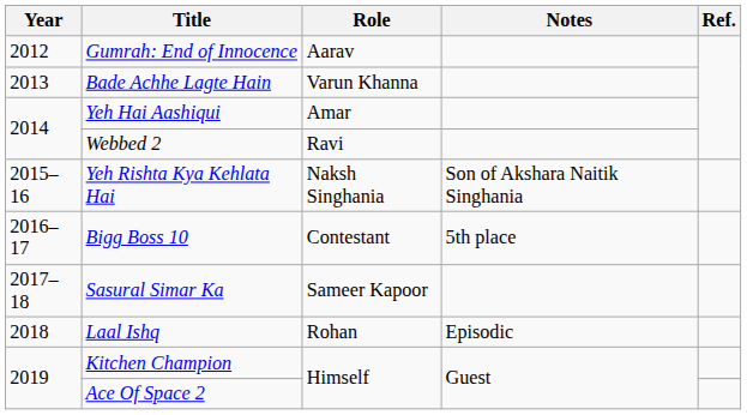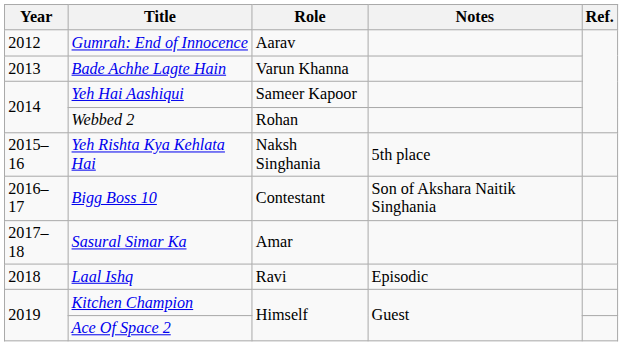 <table class="wikitable">
 <tr>
 <th>Year</th>
 <th>Title</th>
 <th>Role</th>
 <th>Notes</th>
 <th>Ref.</th>
 </tr>
 <tr>
 <td>2012</td>
 <td><em><a href='#'>Gumrah: End of Innocence</a></em></td>
 <td>Aarav</td>
 <td></td>
 <td rowspan="4" style="text-align:center;"></td>
 </tr>
 <tr>
 <td>2013</td>
 <td><em><a href='#'>Bade Achhe Lagte Hain</a></em></td>
 <td>Varun Khanna</td>
 <td></td>
 </tr>
 <tr>
 <td rowspan="2">2014</td>
 <td><em><a href='#'>Yeh Hai Aashiqui</a></em></td>
-<td>Amar</td>
+<td>Sameer Kapoor</td>
 <td></td>
 </tr>
 <tr>
 <td><em>Webbed 2</em></td>
-<td>Ravi</td>
+<td>Rohan</td>
 <td></td>
 </tr>
 <tr>
 <td>2015–16</td>
 <td><em><a href='#'>Yeh Rishta Kya Kehlata Hai</a></em></td>
 <td>Naksh Singhania</td>
-<td>Son of Akshara Naitik Singhania</td>
+<td>5th place</td>
 <td></td>
 </tr>
 <tr>
 <td>2016–17</td>
 <td><em><a href='#'>Bigg Boss 10</a></em></td>
 <td>Contestant</td>
-<td>5th place</td>
+<td>Son of Akshara Naitik Singhania</td>
 <td style="text-align:center;"></td>
 </tr>
 <tr>
 <td>2017–18</td>
 <td><em><a href='#'>Sasural Simar Ka</a></em></td>
-<td>Sameer Kapoor</td>
+<td>Amar</td>
 <td></td>
 <td style="text-align:center;"></td>
 </tr>
 <tr>
 <td>2018</td>
 <td><em><a href='#'>Laal Ishq</a></em></td>
-<td>Rohan</td>
+<td>Ravi</td>
 <td>Episodic</td>
 <td style="text-align:center;"></td>
 </tr>
 <tr>
 <td rowspan="2">2019</td>
 <td><em><a href='#'>Kitchen Champion</a></em></td>
 <td rowspan="2">Himself</td>
 <td rowspan="2">Guest</td>
 <td style="text-align:center;"></td>
 </tr>
 <tr>
 <td><em><a href='#'>Ace Of Space 2</a></em></td>
 <td></td>
 </tr>
 </table>
